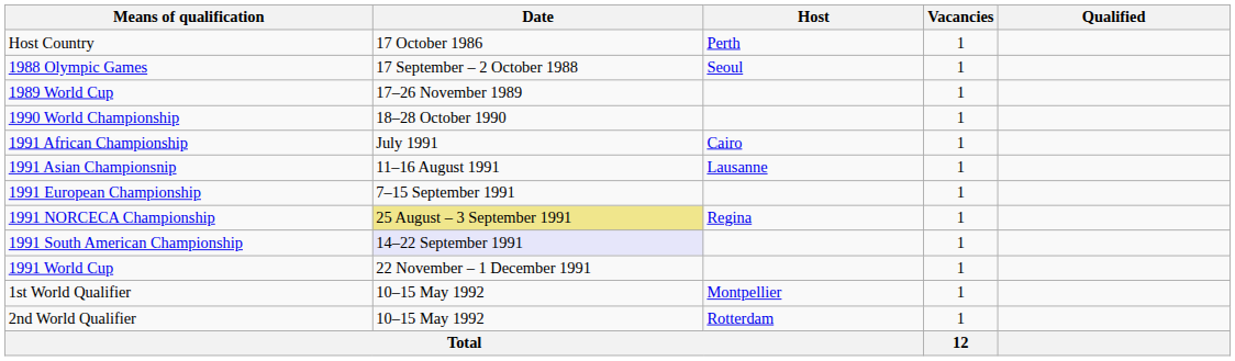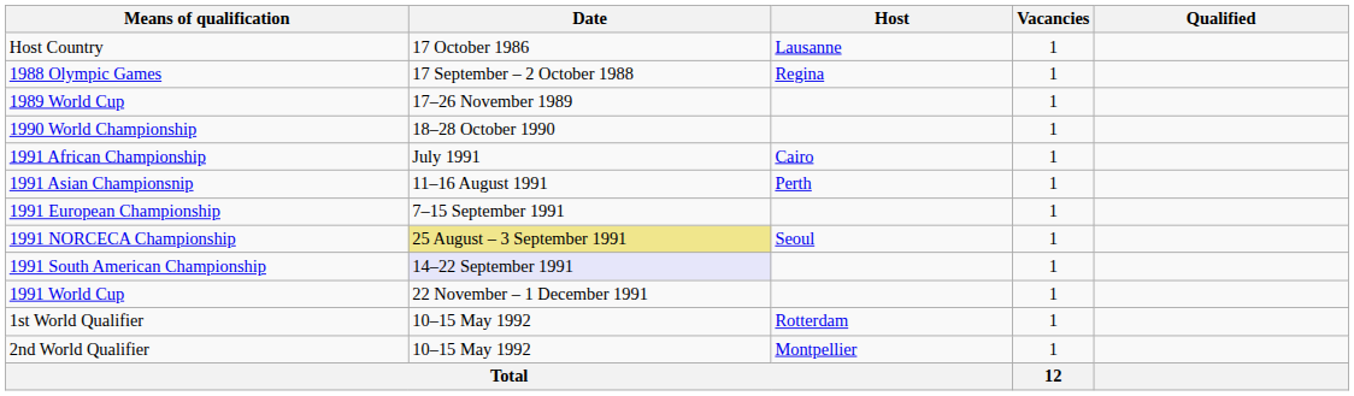 <table class="wikitable">
 <tr>
 <th width=30%>Means of qualification</th>
 <th width=27%>Date</th>
 <th width=18%>Host</th>
 <th width=6%>Vacancies</th>
 <th width=19%>Qualified</th>
 </tr>
 <tr>
 <td>Host Country</td>
 <td>17 October 1986</td>
-<td> <a href='#'>Perth</a></td>
+<td> <a href='#'>Lausanne</a></td>
 <td align="center">1</td>
 <td></td>
 </tr>
 <tr>
 <td><a href='#'>1988 Olympic Games</a></td>
 <td>17 September – 2 October 1988</td>
-<td> <a href='#'>Seoul</a></td>
+<td> <a href='#'>Regina</a></td>
 <td align="center">1</td>
 <td></td>
 </tr>
 <tr>
 <td><a href='#'>1989 World Cup</a></td>
 <td>17–26 November 1989</td>
 <td></td>
 <td align="center">1</td>
 <td></td>
 </tr>
 <tr>
 <td><a href='#'>1990 World Championship</a></td>
 <td>18–28 October 1990</td>
 <td></td>
 <td align="center">1</td>
 <td></td>
 </tr>
 <tr>
 <td><a href='#'>1991 African Championship</a></td>
 <td>July 1991</td>
 <td> <a href='#'>Cairo</a></td>
 <td align="center">1</td>
 <td></td>
 </tr>
 <tr>
 <td><a href='#'>1991 Asian Championsnip</a></td>
 <td>11–16 August 1991</td>
-<td> <a href='#'>Lausanne</a></td>
+<td> <a href='#'>Perth</a></td>
 <td align="center">1</td>
 <td></td>
 </tr>
 <tr>
 <td><a href='#'>1991 European Championship</a></td>
 <td>7–15 September 1991</td>
 <td></td>
 <td align="center">1</td>
 <td></td>
 </tr>
 <tr>
 <td><a href='#'>1991 NORCECA Championship</a></td>
 <td style="background: khaki;">25 August – 3 September 1991</td>
-<td> <a href='#'>Regina</a></td>
+<td> <a href='#'>Seoul</a></td>
 <td align="center">1</td>
 <td></td>
 </tr>
 <tr>
 <td><a href='#'>1991 South American Championship</a></td>
 <td style="background: lavender;">14–22 September 1991</td>
 <td></td>
 <td align="center">1</td>
 <td></td>
 </tr>
 <tr>
 <td><a href='#'>1991 World Cup</a></td>
 <td>22 November – 1 December 1991</td>
 <td></td>
 <td align="center">1</td>
 <td></td>
 </tr>
 <tr>
 <td>1st World Qualifier</td>
 <td>10–15 May 1992</td>
-<td> <a href='#'>Montpellier</a></td>
+<td> <a href='#'>Rotterdam</a></td>
 <td align="center">1</td>
 <td></td>
 </tr>
 <tr>
 <td>2nd World Qualifier</td>
 <td>10–15 May 1992</td>
-<td> <a href='#'>Rotterdam</a></td>
+<td> <a href='#'>Montpellier</a></td>
 <td align="center">1</td>
 <td></td>
 </tr>
 <tr>
 <th colspan="3">Total</th>
 <th>12</th>
 <th></th>
 </tr>
 </table>
